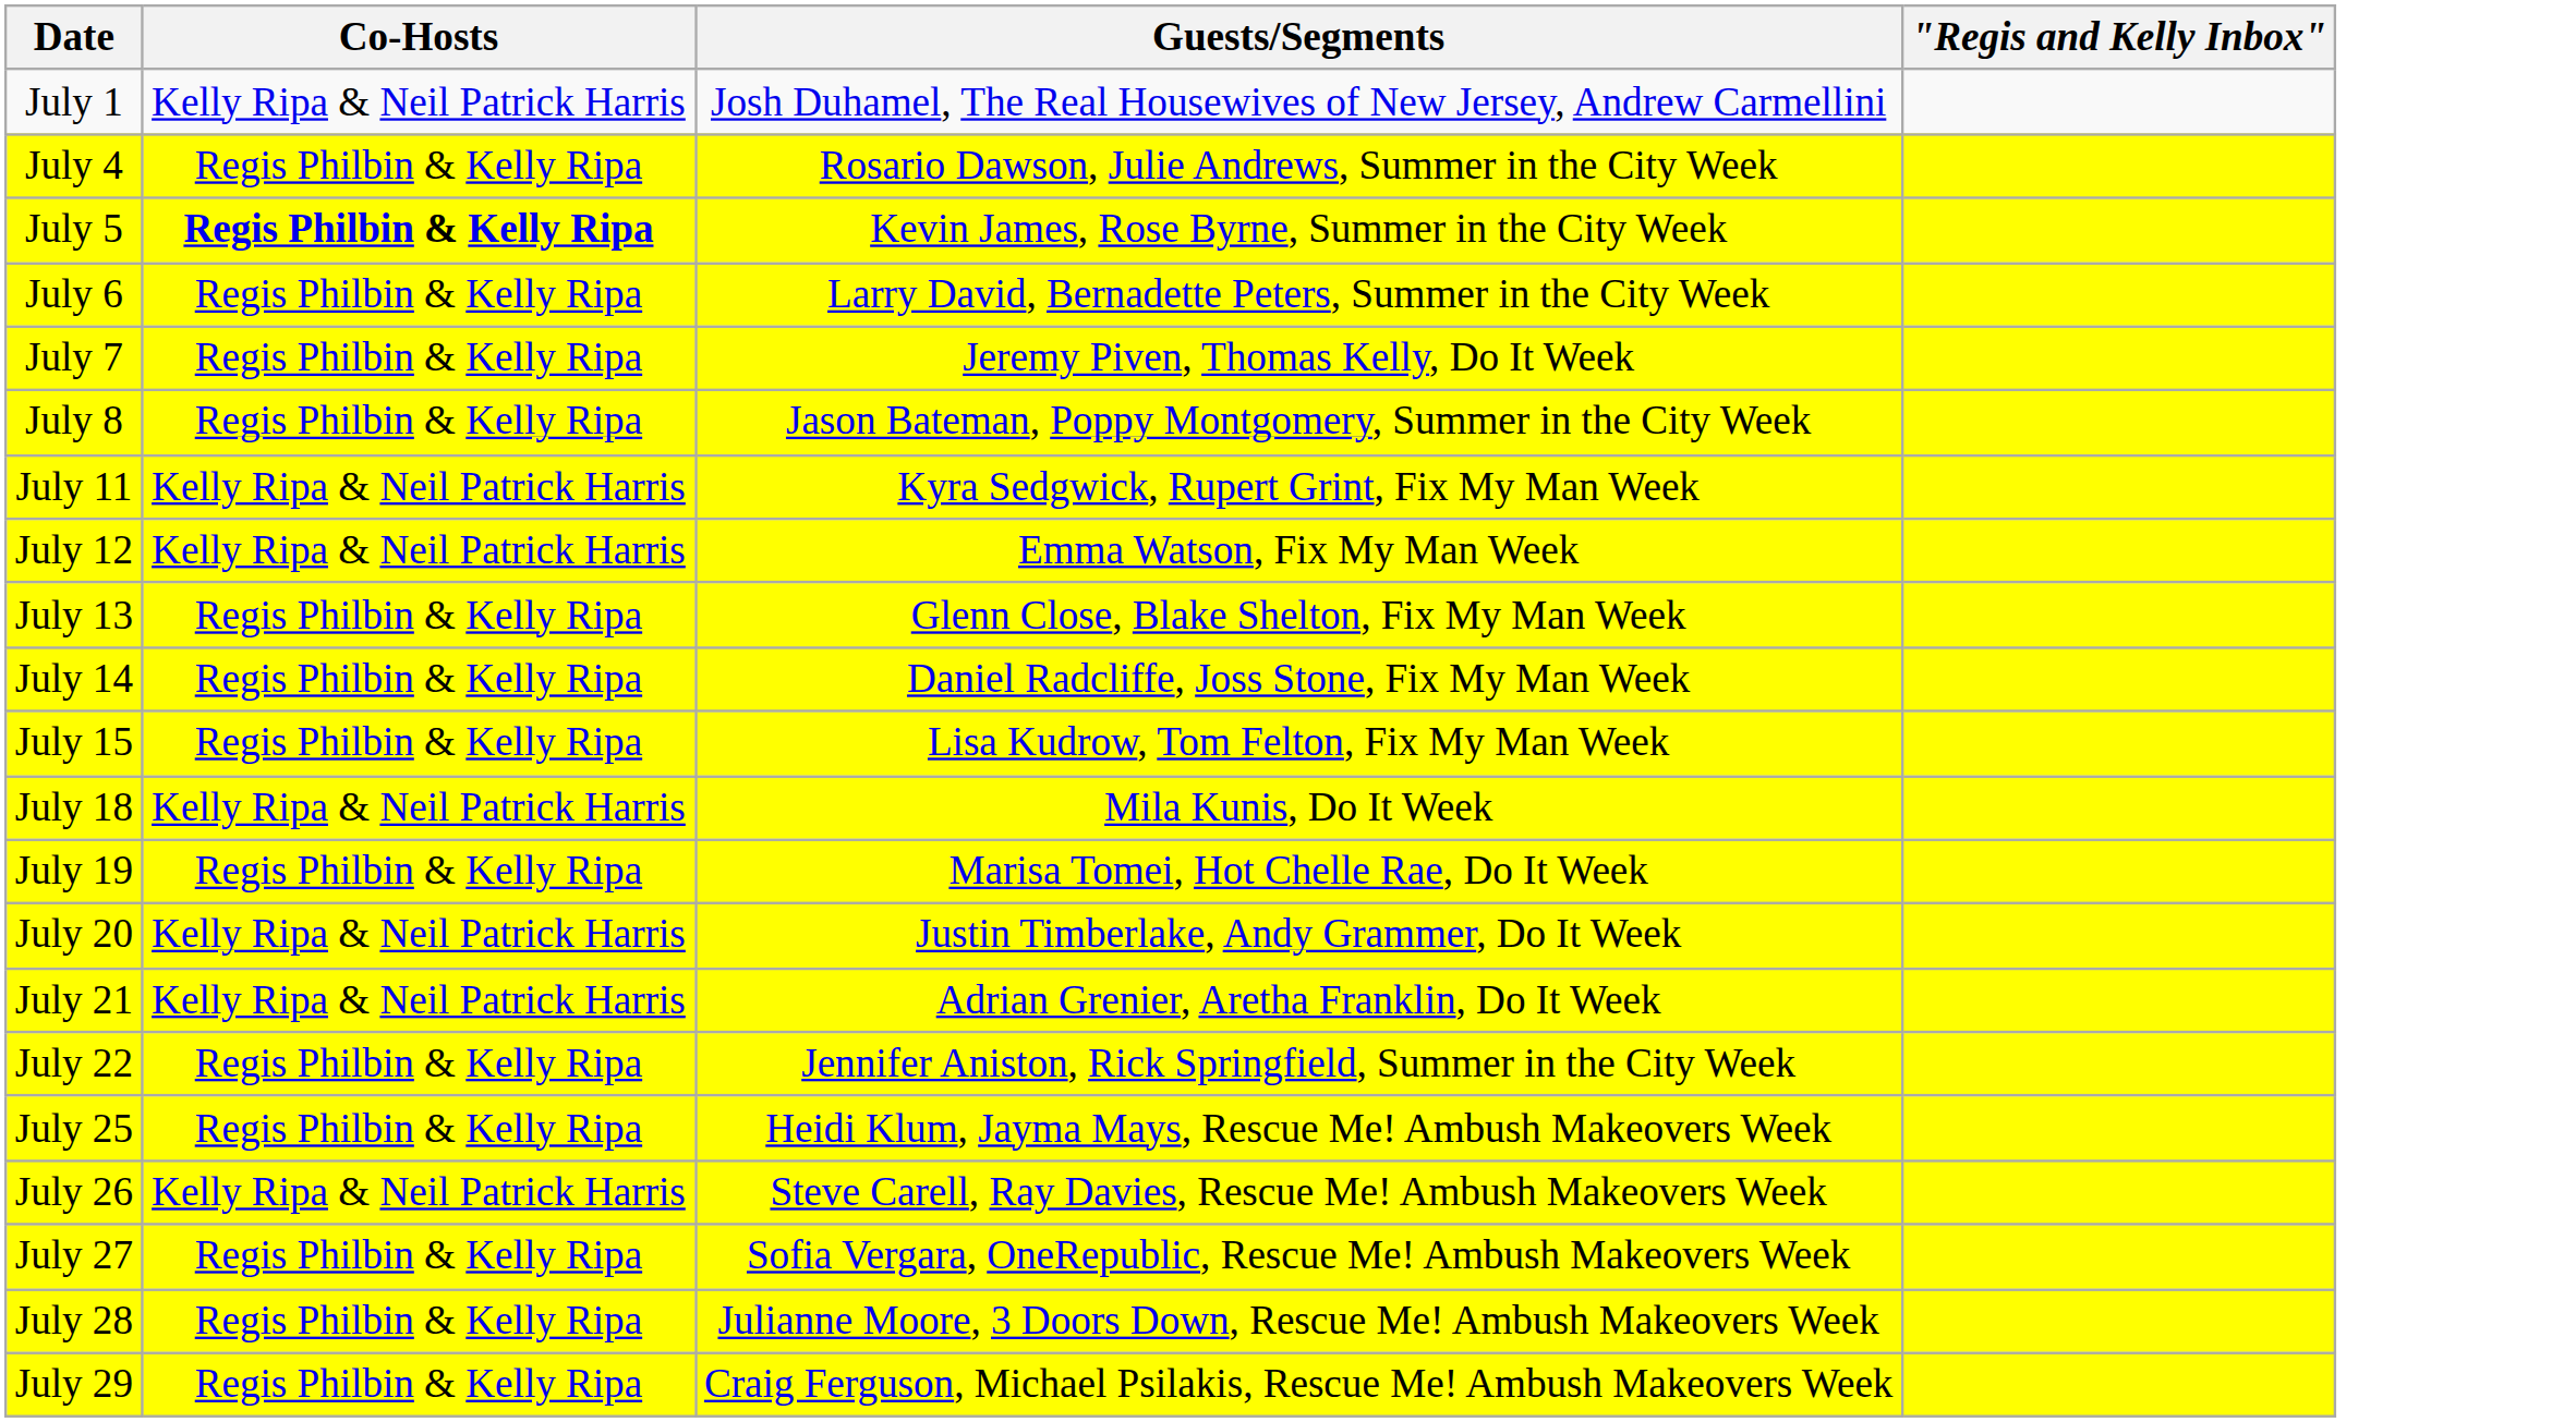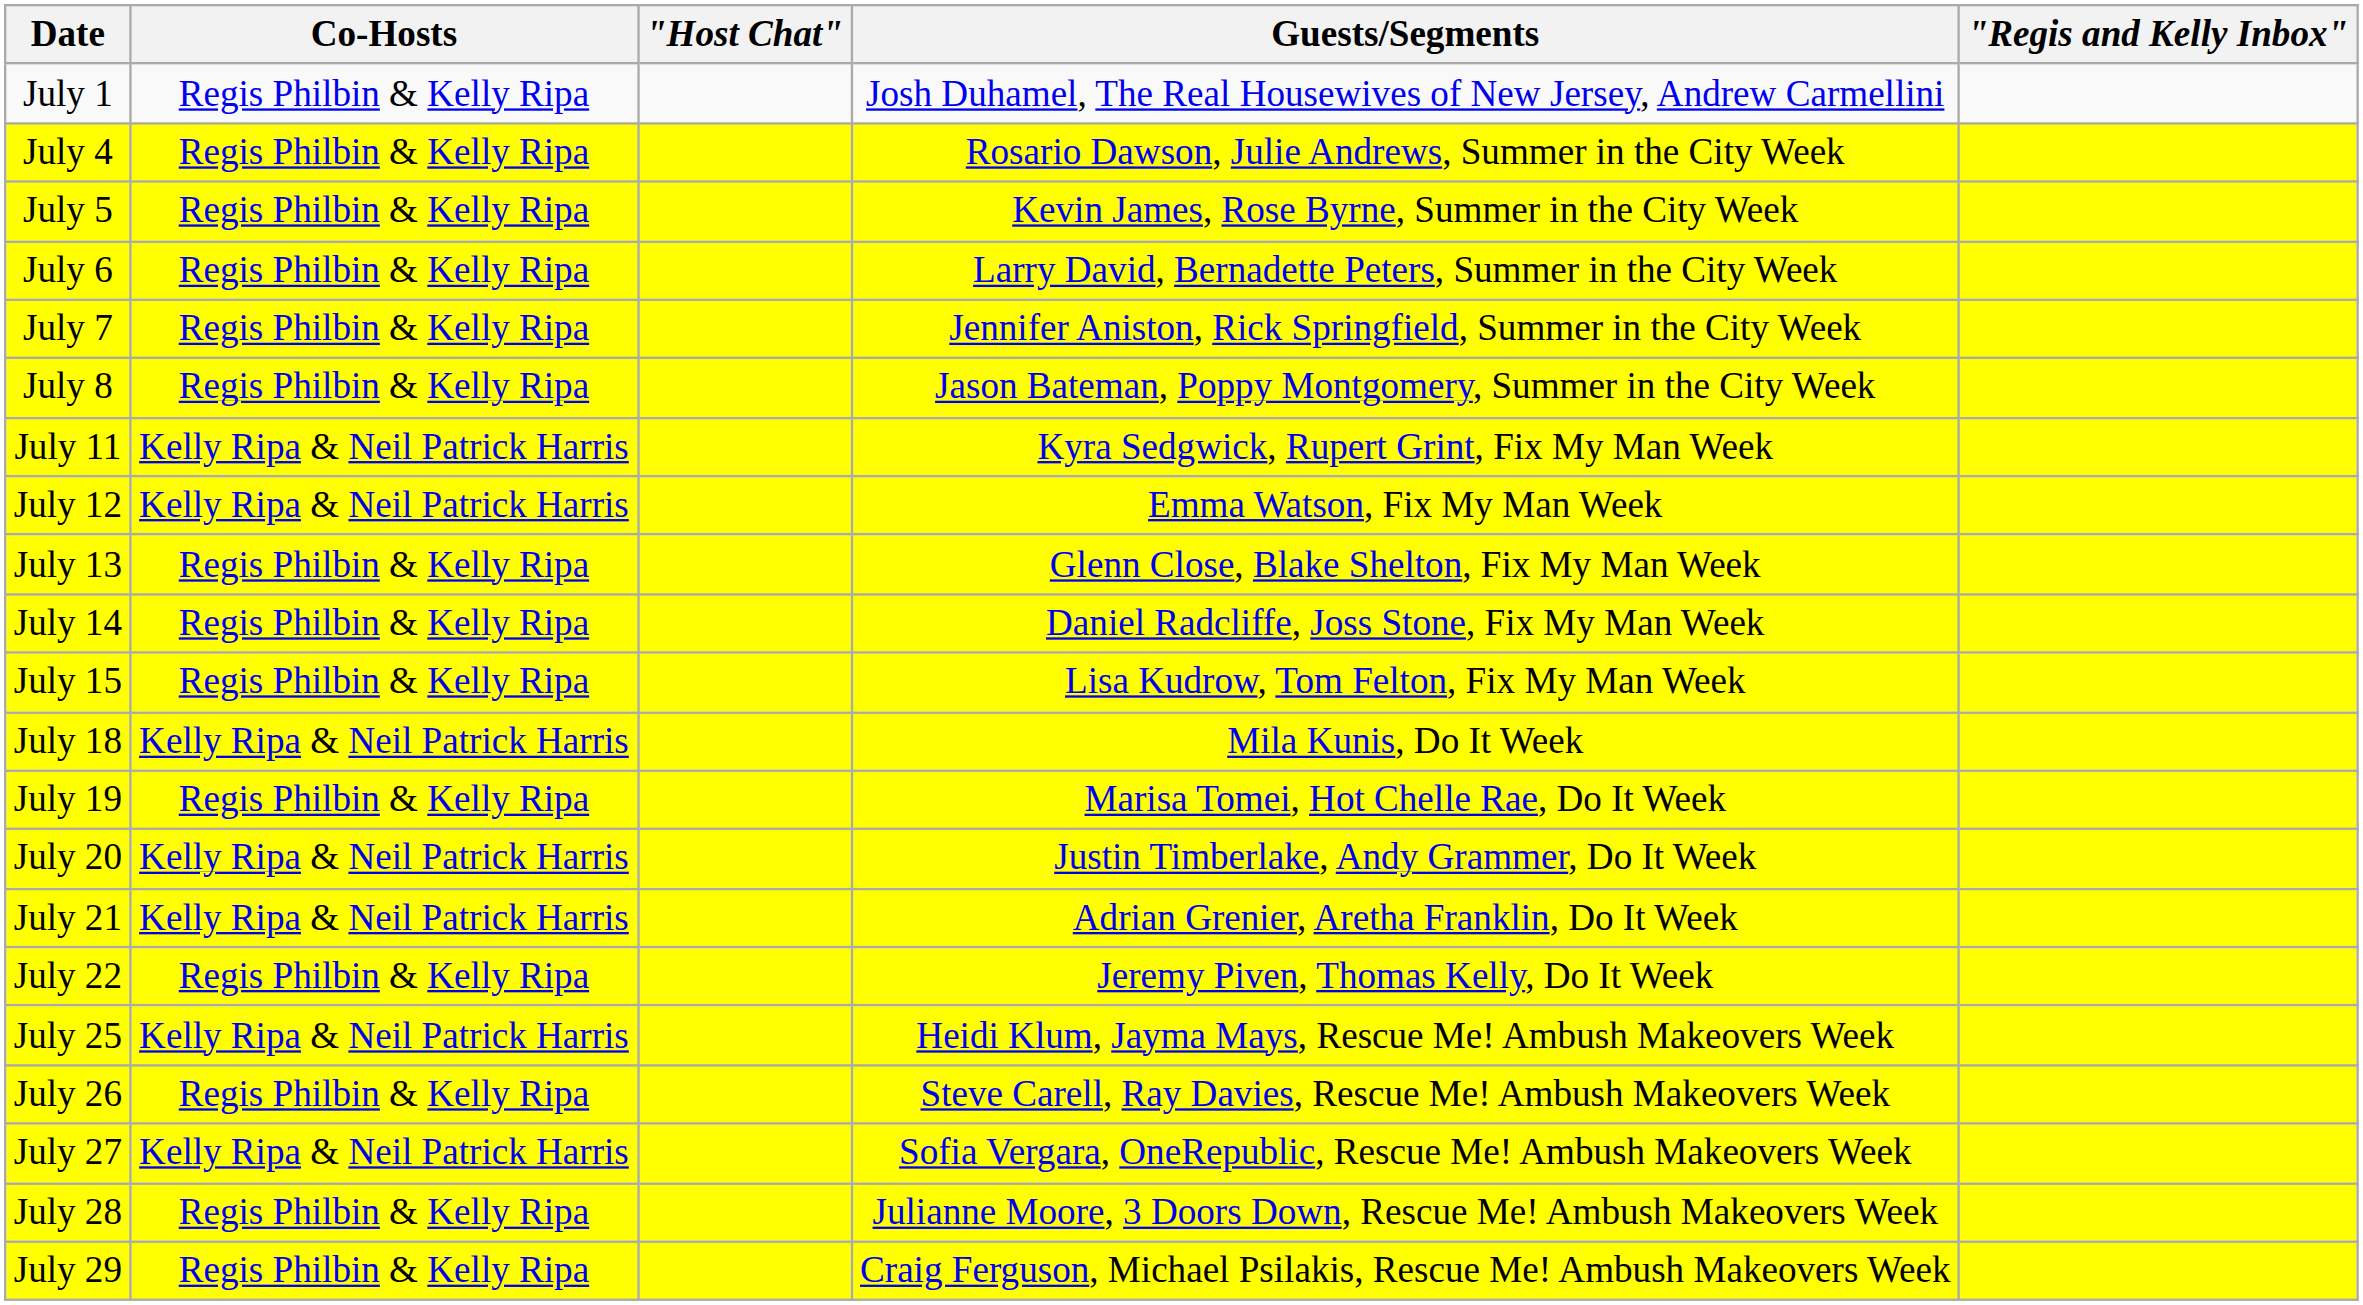 <table class="wikitable sortable" style="text-align:center;">
 <tr>
 <th>Date</th>
 <th>Co-Hosts</th>
+<th><em>"Host Chat"</em></th>
 <th>Guests/Segments</th>
 <th><em>"Regis and Kelly Inbox"</em></th>
 </tr>
 <tr>
 <td>July 1</td>
-<td><a href='#'>Kelly Ripa</a> & <a href='#'>Neil Patrick Harris</a></td>
+<td><a href='#'>Regis Philbin</a> & <a href='#'>Kelly Ripa</a></td>
+<td></td>
 <td><a href='#'>Josh Duhamel</a>, <a href='#'>The Real Housewives of New Jersey</a>, <a href='#'>Andrew Carmellini</a></td>
 <td></td>
 </tr>
 <tr style="background:yellow;">
 <td>July 4</td>
 <td><a href='#'>Regis Philbin</a> & <a href='#'>Kelly Ripa</a></td>
+<td></td>
 <td><a href='#'>Rosario Dawson</a>, <a href='#'>Julie Andrews</a>, Summer in the City Week</td>
 <td></td>
 </tr>
 <tr style="background:yellow;">
 <td>July 5</td>
-<td><strong><a href='#'>Regis Philbin</a> & <a href='#'>Kelly Ripa</a></strong></td>
+<td><a href='#'>Regis Philbin</a> & <a href='#'>Kelly Ripa</a></td>
+<td></td>
 <td><a href='#'>Kevin James</a>, <a href='#'>Rose Byrne</a>, Summer in the City Week</td>
 <td></td>
 </tr>
 <tr style="background:yellow;">
 <td>July 6</td>
 <td><a href='#'>Regis Philbin</a> & <a href='#'>Kelly Ripa</a></td>
+<td></td>
 <td><a href='#'>Larry David</a>, <a href='#'>Bernadette Peters</a>, Summer in the City Week</td>
 <td></td>
 </tr>
 <tr style="background:yellow;">
 <td>July 7</td>
 <td><a href='#'>Regis Philbin</a> & <a href='#'>Kelly Ripa</a></td>
-<td><a href='#'>Jeremy Piven</a>, <a href='#'>Thomas Kelly</a>, Do It Week</td>
+<td></td>
+<td><a href='#'>Jennifer Aniston</a>, <a href='#'>Rick Springfield</a>, Summer in the City Week</td>
 <td></td>
 </tr>
 <tr style="background:yellow;">
 <td>July 8</td>
 <td><a href='#'>Regis Philbin</a> & <a href='#'>Kelly Ripa</a></td>
+<td></td>
 <td><a href='#'>Jason Bateman</a>, <a href='#'>Poppy Montgomery</a>, Summer in the City Week</td>
 <td></td>
 </tr>
 <tr style="background:yellow;">
 <td>July 11</td>
 <td><a href='#'>Kelly Ripa</a> & <a href='#'>Neil Patrick Harris</a></td>
+<td></td>
 <td><a href='#'>Kyra Sedgwick</a>, <a href='#'>Rupert Grint</a>, Fix My Man Week</td>
 <td></td>
 </tr>
 <tr style="background:yellow;">
 <td>July 12</td>
 <td><a href='#'>Kelly Ripa</a> & <a href='#'>Neil Patrick Harris</a></td>
+<td></td>
 <td><a href='#'>Emma Watson</a>, Fix My Man Week</td>
 <td></td>
 </tr>
 <tr style="background:yellow;">
 <td>July 13</td>
 <td><a href='#'>Regis Philbin</a> & <a href='#'>Kelly Ripa</a></td>
+<td></td>
 <td><a href='#'>Glenn Close</a>, <a href='#'>Blake Shelton</a>, Fix My Man Week</td>
 <td></td>
 </tr>
 <tr style="background:yellow;">
 <td>July 14</td>
 <td><a href='#'>Regis Philbin</a> & <a href='#'>Kelly Ripa</a></td>
+<td></td>
 <td><a href='#'>Daniel Radcliffe</a>, <a href='#'>Joss Stone</a>, Fix My Man Week</td>
 <td></td>
 </tr>
 <tr style="background:yellow;">
 <td>July 15</td>
 <td><a href='#'>Regis Philbin</a> & <a href='#'>Kelly Ripa</a></td>
+<td></td>
 <td><a href='#'>Lisa Kudrow</a>, <a href='#'>Tom Felton</a>, Fix My Man Week</td>
 <td></td>
 </tr>
 <tr style="background:yellow;">
 <td>July 18</td>
 <td><a href='#'>Kelly Ripa</a> & <a href='#'>Neil Patrick Harris</a></td>
+<td></td>
 <td><a href='#'>Mila Kunis</a>, Do It Week</td>
 <td></td>
 </tr>
 <tr style="background:yellow;">
 <td>July 19</td>
 <td><a href='#'>Regis Philbin</a> & <a href='#'>Kelly Ripa</a></td>
+<td></td>
 <td><a href='#'>Marisa Tomei</a>, <a href='#'>Hot Chelle Rae</a>, Do It Week</td>
 <td></td>
 </tr>
 <tr style="background:yellow;">
 <td>July 20</td>
 <td><a href='#'>Kelly Ripa</a> & <a href='#'>Neil Patrick Harris</a></td>
+<td></td>
 <td><a href='#'>Justin Timberlake</a>, <a href='#'>Andy Grammer</a>, Do It Week</td>
 <td></td>
 </tr>
 <tr style="background:yellow;">
 <td>July 21</td>
 <td><a href='#'>Kelly Ripa</a> & <a href='#'>Neil Patrick Harris</a></td>
+<td></td>
 <td><a href='#'>Adrian Grenier</a>, <a href='#'>Aretha Franklin</a>, Do It Week</td>
 <td></td>
 </tr>
 <tr style="background:yellow;">
 <td>July 22</td>
 <td><a href='#'>Regis Philbin</a> & <a href='#'>Kelly Ripa</a></td>
-<td><a href='#'>Jennifer Aniston</a>, <a href='#'>Rick Springfield</a>, Summer in the City Week</td>
+<td></td>
+<td><a href='#'>Jeremy Piven</a>, <a href='#'>Thomas Kelly</a>, Do It Week</td>
 <td></td>
 </tr>
 <tr style="background:yellow;">
 <td>July 25</td>
-<td><a href='#'>Regis Philbin</a> & <a href='#'>Kelly Ripa</a></td>
+<td><a href='#'>Kelly Ripa</a> & <a href='#'>Neil Patrick Harris</a></td>
+<td></td>
 <td><a href='#'>Heidi Klum</a>, <a href='#'>Jayma Mays</a>, Rescue Me! Ambush Makeovers Week</td>
 <td></td>
 </tr>
 <tr style="background:yellow;">
 <td>July 26</td>
-<td><a href='#'>Kelly Ripa</a> & <a href='#'>Neil Patrick Harris</a></td>
+<td><a href='#'>Regis Philbin</a> & <a href='#'>Kelly Ripa</a></td>
+<td></td>
 <td><a href='#'>Steve Carell</a>, <a href='#'>Ray Davies</a>, Rescue Me! Ambush Makeovers Week</td>
 <td></td>
 </tr>
 <tr style="background:yellow;">
 <td>July 27</td>
-<td><a href='#'>Regis Philbin</a> & <a href='#'>Kelly Ripa</a></td>
+<td><a href='#'>Kelly Ripa</a> & <a href='#'>Neil Patrick Harris</a></td>
+<td></td>
 <td><a href='#'>Sofia Vergara</a>, <a href='#'>OneRepublic</a>, Rescue Me! Ambush Makeovers Week</td>
 <td></td>
 </tr>
 <tr style="background:yellow;">
 <td>July 28</td>
 <td><a href='#'>Regis Philbin</a> & <a href='#'>Kelly Ripa</a></td>
+<td></td>
 <td><a href='#'>Julianne Moore</a>, <a href='#'>3 Doors Down</a>, Rescue Me! Ambush Makeovers Week</td>
 <td></td>
 </tr>
 <tr style="background:yellow;">
 <td>July 29</td>
 <td><a href='#'>Regis Philbin</a> & <a href='#'>Kelly Ripa</a></td>
+<td></td>
 <td><a href='#'>Craig Ferguson</a>, Michael Psilakis, Rescue Me! Ambush Makeovers Week</td>
 <td></td>
 </tr>
 </table>
